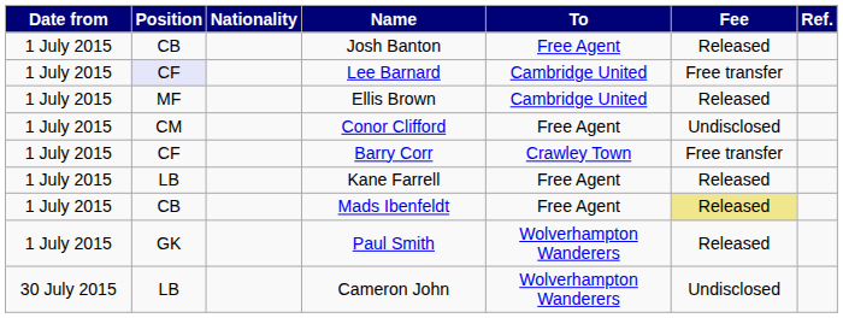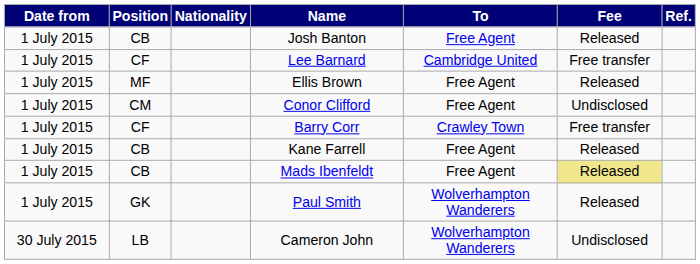 <table class="wikitable" style="text-align:center; font-size:90%; ">
 <tr>
 <th style="background:#000077; color:#FFFFFF; width:100px;">Date from</th>
 <th style="background:#000077; color:#FFFFFF; width:50px;">Position</th>
 <th style="background:#000077; color:#FFFFFF; width:50px;">Nationality</th>
 <th style="background:#000077; color:#FFFFFF; width:150px;">Name</th>
 <th style="background:#000077; color:#FFFFFF; width:150px;">To</th>
 <th style="background:#000077; color:#FFFFFF; width:100px;">Fee</th>
 <th style="background:#000077; color:#FFFFFF; width:25px;">Ref.</th>
 </tr>
 <tr>
 <td>1 July 2015</td>
 <td>CB</td>
 <td></td>
 <td>Josh Banton</td>
 <td><a href='#'>Free Agent</a></td>
 <td>Released</td>
 <td></td>
 </tr>
 <tr>
 <td>1 July 2015</td>
-<td style="background: lavender;">CF</td>
+<td>CF</td>
 <td></td>
 <td><a href='#'>Lee Barnard</a></td>
 <td><a href='#'>Cambridge United</a></td>
 <td>Free transfer</td>
 <td></td>
 </tr>
 <tr>
 <td>1 July 2015</td>
 <td>MF</td>
 <td></td>
 <td>Ellis Brown</td>
-<td><a href='#'>Cambridge United</a></td>
+<td>Free Agent</td>
 <td>Released</td>
 <td></td>
 </tr>
 <tr>
 <td>1 July 2015</td>
 <td>CM</td>
 <td></td>
 <td><a href='#'>Conor Clifford</a></td>
 <td>Free Agent</td>
 <td>Undisclosed</td>
 <td></td>
 </tr>
 <tr>
 <td>1 July 2015</td>
 <td>CF</td>
 <td></td>
 <td><a href='#'>Barry Corr</a></td>
 <td><a href='#'>Crawley Town</a> </td>
 <td>Free transfer</td>
 <td></td>
 </tr>
 <tr>
 <td>1 July 2015</td>
-<td>LB</td>
+<td>CB</td>
 <td></td>
 <td>Kane Farrell</td>
 <td>Free Agent</td>
 <td>Released</td>
 <td></td>
 </tr>
 <tr>
 <td>1 July 2015</td>
 <td>CB</td>
 <td></td>
 <td><a href='#'>Mads Ibenfeldt</a></td>
 <td>Free Agent</td>
 <td style="background: khaki;">Released</td>
 <td></td>
 </tr>
 <tr>
 <td>1 July 2015</td>
 <td>GK</td>
 <td></td>
 <td><a href='#'>Paul Smith</a></td>
 <td><a href='#'>Wolverhampton Wanderers</a></td>
 <td>Released</td>
 <td></td>
 </tr>
 <tr>
 <td>30 July 2015</td>
 <td>LB</td>
 <td></td>
 <td>Cameron John</td>
 <td><a href='#'>Wolverhampton Wanderers</a></td>
 <td>Undisclosed</td>
 <td></td>
 </tr>
 </table>
